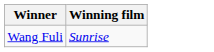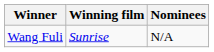 <table class="wikitable">
 <tr>
 <th>Winner</th>
 <th>Winning film</th>
+<th>Nominees</th>
 </tr>
 <tr>
 <td><a href='#'>Wang Fuli</a></td>
 <td><em><a href='#'>Sunrise</a></em></td>
+<td>N/A</td>
 </tr>
 </table>
